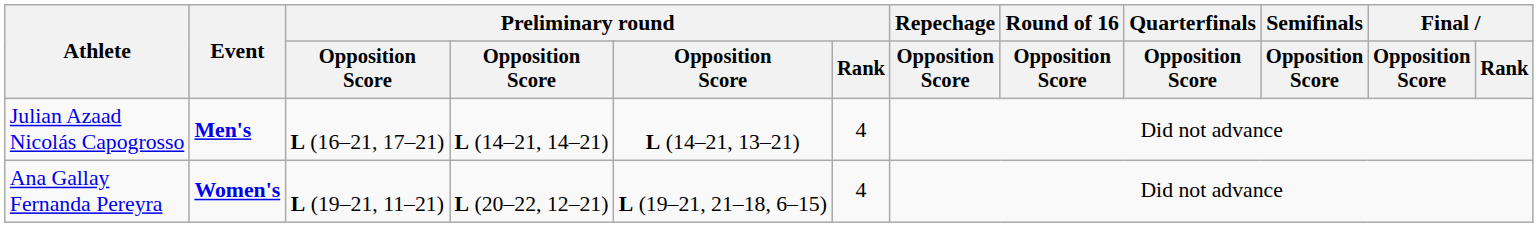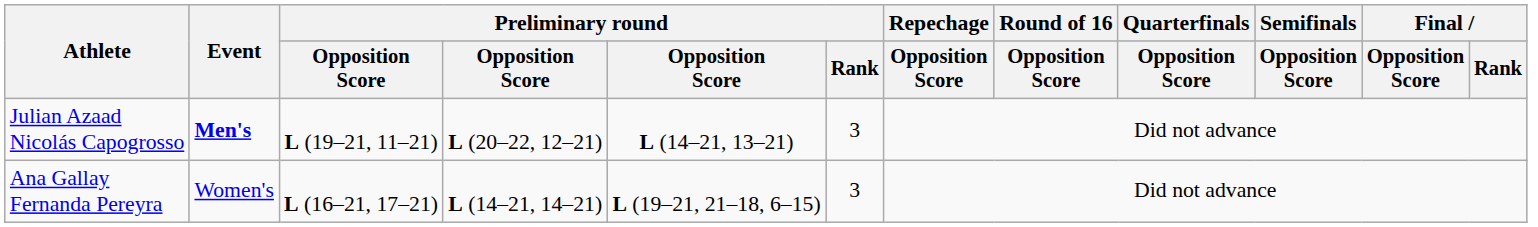 <table class=wikitable style=font-size:90%;text-align:center>
 <tr>
 <th rowspan=2>Athlete</th>
 <th rowspan=2>Event</th>
 <th colspan=4>Preliminary round</th>
 <th>Repechage</th>
 <th>Round of 16</th>
 <th>Quarterfinals</th>
 <th>Semifinals</th>
 <th colspan=2>Final / </th>
 </tr>
 <tr style=font-size:95%>
 <th>Opposition<br>Score</th>
 <th>Opposition<br>Score</th>
 <th>Opposition<br>Score</th>
 <th>Rank</th>
 <th>Opposition<br>Score</th>
 <th>Opposition<br>Score</th>
 <th>Opposition<br>Score</th>
 <th>Opposition<br>Score</th>
 <th>Opposition<br>Score</th>
 <th>Rank</th>
 </tr>
 <tr>
 <td align=left><a href='#'>Julian Azaad</a><br><a href='#'>Nicolás Capogrosso</a></td>
 <td align=left><strong><a href='#'>Men's</a></strong></td>
-<td><br><strong>L</strong> (16–21, 17–21)</td>
-<td><br><strong>L</strong> (14–21, 14–21)</td>
+<td><br><strong>L</strong> (19–21, 11–21)</td>
+<td><br><strong>L</strong> (20–22, 12–21)</td>
 <td><br><strong>L</strong> (14–21, 13–21)</td>
-<td>4</td>
+<td>3</td>
 <td colspan=6>Did not advance</td>
 </tr>
 <tr align=center>
 <td align=left><a href='#'>Ana Gallay</a><br><a href='#'>Fernanda Pereyra</a></td>
-<td align=left><strong><a href='#'>Women's</a></strong></td>
-<td><br><strong>L</strong> (19–21, 11–21)</td>
-<td><br><strong>L</strong> (20–22, 12–21)</td>
+<td align=left><a href='#'>Women's</a></td>
+<td><br><strong>L</strong> (16–21, 17–21)</td>
+<td><br><strong>L</strong> (14–21, 14–21)</td>
 <td><br><strong>L</strong> (19–21, 21–18, 6–15)</td>
-<td>4</td>
+<td>3</td>
 <td colspan=6>Did not advance</td>
 </tr>
 </table>
